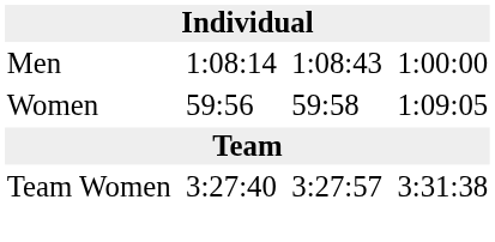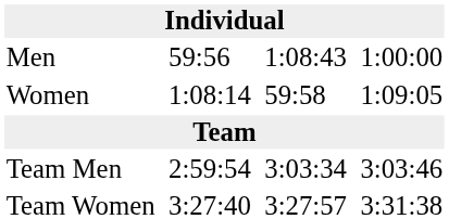 <table>
 <tr>
 <td colspan=7 bgcolor=#eeeeee style=text-align:center;><strong>Individual</strong></td>
 </tr>
 <tr>
 <td>Men</td>
 <td></td>
-<td>1:08:14</td>
+<td>59:56</td>
 <td></td>
 <td>1:08:43</td>
 <td></td>
 <td>1:00:00</td>
 </tr>
 <tr>
 <td>Women</td>
 <td></td>
-<td>59:56</td>
+<td>1:08:14</td>
 <td></td>
 <td>59:58</td>
 <td></td>
 <td>1:09:05</td>
 </tr>
 <tr>
 <td colspan=7 bgcolor=#eeeeee style=text-align:center;><strong>Team</strong></td>
+</tr>
+<tr>
+<td>Team Men</td>
+<td></td>
+<td>2:59:54</td>
+<td></td>
+<td>3:03:34</td>
+<td></td>
+<td>3:03:46</td>
 </tr>
 <tr>
 <td>Team Women</td>
 <td></td>
 <td>3:27:40</td>
 <td></td>
 <td>3:27:57</td>
 <td></td>
 <td>3:31:38</td>
 </tr>
 </table>
